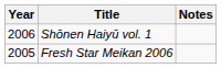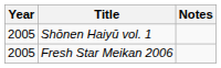 <table class="wikitable">
 <tr>
 <th>Year</th>
 <th>Title</th>
 <th>Notes</th>
 </tr>
 <tr>
-<td>2006</td>
+<td>2005</td>
 <td><em>Shōnen Haiyū vol. 1</em></td>
 <td></td>
 </tr>
 <tr>
 <td>2005</td>
 <td><em>Fresh Star Meikan 2006</em></td>
 <td></td>
 </tr>
 </table>
